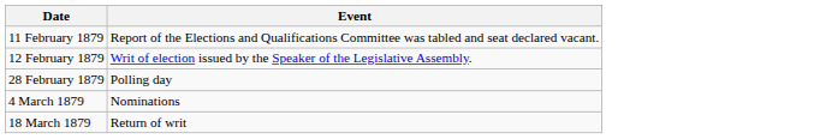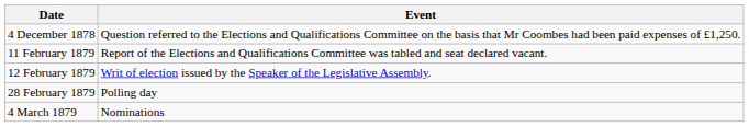 <table class="wikitable">
 <tr>
 <th>Date</th>
 <th>Event</th>
+</tr>
+<tr>
+<td>4 December 1878</td>
+<td>Question referred to the Elections and Qualifications Committee on the basis that Mr Coombes had been paid expenses of £1,250.</td>
 </tr>
 <tr>
 <td>11 February 1879</td>
 <td>Report of the Elections and Qualifications Committee was tabled and seat declared vacant.</td>
 </tr>
 <tr>
 <td>12 February 1879</td>
 <td><a href='#'>Writ of election</a> issued by the <a href='#'>Speaker of the Legislative Assembly</a>.</td>
 </tr>
 <tr>
 <td>28 February 1879</td>
 <td>Polling day</td>
 </tr>
 <tr>
 <td>4 March 1879</td>
 <td>Nominations</td>
 </tr>
-<tr>
-<td>18 March 1879</td>
-<td>Return of writ</td>
-</tr>
 </table>
